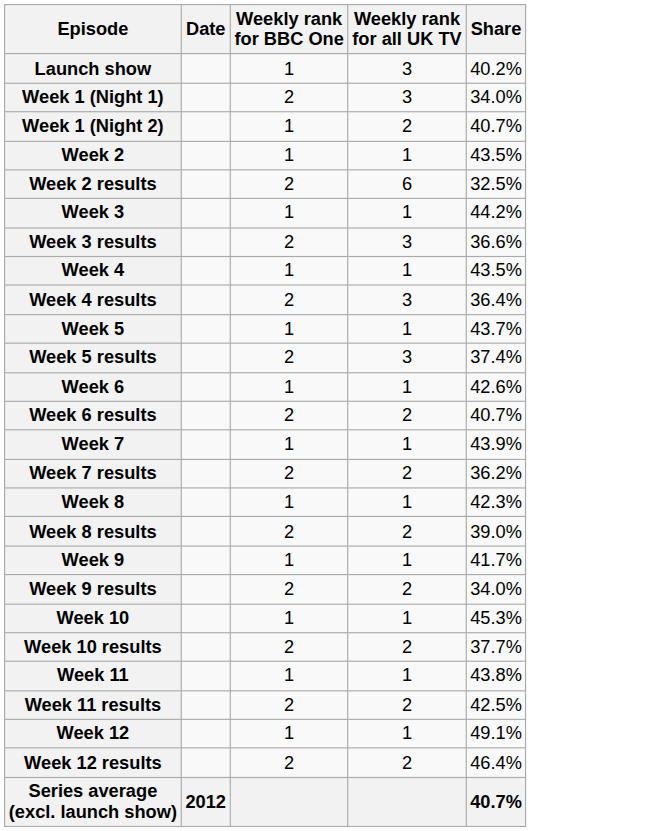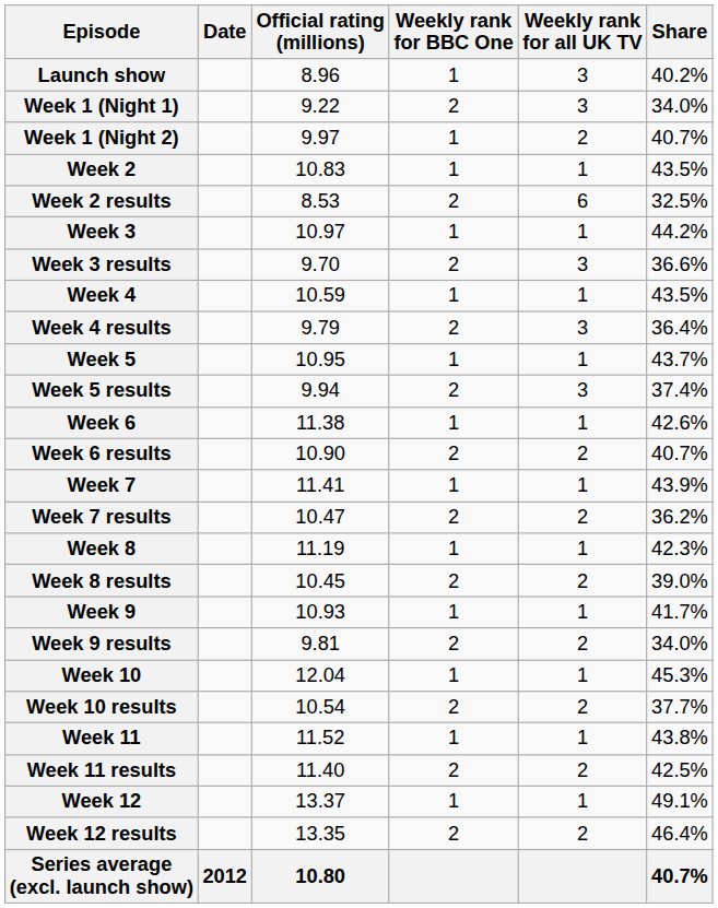 <table class="wikitable sortable" style="text-align:center">
 <tr>
 <th scope="col">Episode</th>
 <th scope="col">Date</th>
+<th scope="col">Official rating<br>(millions)</th>
 <th scope="col">Weekly rank<br>for BBC One</th>
 <th scope="col">Weekly rank<br>for all UK TV</th>
 <th scope="col">Share</th>
 </tr>
 <tr>
 <th scope="row">Launch show</th>
 <td></td>
+<td>8.96</td>
 <td>1</td>
 <td>3</td>
 <td>40.2%</td>
 </tr>
 <tr>
 <th scope="row">Week 1 (Night 1)</th>
 <td></td>
+<td>9.22</td>
 <td>2</td>
 <td>3</td>
 <td>34.0%</td>
 </tr>
 <tr>
 <th scope="row">Week 1 (Night 2)</th>
 <td></td>
+<td>9.97</td>
 <td>1</td>
 <td>2</td>
 <td>40.7%</td>
 </tr>
 <tr>
 <th scope="row">Week 2</th>
 <td></td>
+<td>10.83</td>
 <td>1</td>
 <td>1</td>
 <td>43.5%</td>
 </tr>
 <tr>
 <th scope="row">Week 2 results</th>
 <td></td>
+<td>8.53</td>
 <td>2</td>
 <td>6</td>
 <td>32.5%</td>
 </tr>
 <tr>
 <th scope="row">Week 3</th>
 <td></td>
+<td>10.97</td>
 <td>1</td>
 <td>1</td>
 <td>44.2%</td>
 </tr>
 <tr>
 <th scope="row">Week 3 results</th>
 <td></td>
+<td>9.70</td>
 <td>2</td>
 <td>3</td>
 <td>36.6%</td>
 </tr>
 <tr>
 <th scope="row">Week 4</th>
 <td></td>
+<td>10.59</td>
 <td>1</td>
 <td>1</td>
 <td>43.5%</td>
 </tr>
 <tr>
 <th scope="row">Week 4 results</th>
 <td></td>
+<td>9.79</td>
 <td>2</td>
 <td>3</td>
 <td>36.4%</td>
 </tr>
 <tr>
 <th scope="row">Week 5</th>
 <td></td>
+<td>10.95</td>
 <td>1</td>
 <td>1</td>
 <td>43.7%</td>
 </tr>
 <tr>
 <th scope="row">Week 5 results</th>
 <td></td>
+<td>9.94</td>
 <td>2</td>
 <td>3</td>
 <td>37.4%</td>
 </tr>
 <tr>
 <th scope="row">Week 6</th>
 <td></td>
+<td>11.38</td>
 <td>1</td>
 <td>1</td>
 <td>42.6%</td>
 </tr>
 <tr>
 <th scope="row">Week 6 results</th>
 <td></td>
+<td>10.90</td>
 <td>2</td>
 <td>2</td>
 <td>40.7%</td>
 </tr>
 <tr>
 <th scope="row">Week 7</th>
 <td></td>
+<td>11.41</td>
 <td>1</td>
 <td>1</td>
 <td>43.9%</td>
 </tr>
 <tr>
 <th scope="row">Week 7 results</th>
 <td></td>
+<td>10.47</td>
 <td>2</td>
 <td>2</td>
 <td>36.2%</td>
 </tr>
 <tr>
 <th scope="row">Week 8</th>
 <td></td>
+<td>11.19</td>
 <td>1</td>
 <td>1</td>
 <td>42.3%</td>
 </tr>
 <tr>
 <th scope="row">Week 8 results</th>
 <td></td>
+<td>10.45</td>
 <td>2</td>
 <td>2</td>
 <td>39.0%</td>
 </tr>
 <tr>
 <th scope="row">Week 9</th>
 <td></td>
+<td>10.93</td>
 <td>1</td>
 <td>1</td>
 <td>41.7%</td>
 </tr>
 <tr>
 <th scope="row">Week 9 results</th>
 <td></td>
+<td>9.81</td>
 <td>2</td>
 <td>2</td>
 <td>34.0%</td>
 </tr>
 <tr>
 <th scope="row">Week 10</th>
 <td></td>
+<td>12.04</td>
 <td>1</td>
 <td>1</td>
 <td>45.3%</td>
 </tr>
 <tr>
 <th scope="row">Week 10 results</th>
 <td></td>
+<td>10.54</td>
 <td>2</td>
 <td>2</td>
 <td>37.7%</td>
 </tr>
 <tr>
 <th scope="row">Week 11</th>
 <td></td>
+<td>11.52</td>
 <td>1</td>
 <td>1</td>
 <td>43.8%</td>
 </tr>
 <tr>
 <th scope="row">Week 11 results</th>
 <td></td>
+<td>11.40</td>
 <td>2</td>
 <td>2</td>
 <td>42.5%</td>
 </tr>
 <tr>
 <th scope="row">Week 12</th>
 <td></td>
+<td>13.37</td>
 <td>1</td>
 <td>1</td>
 <td>49.1%</td>
 </tr>
 <tr>
 <th scope="row">Week 12 results</th>
 <td></td>
+<td>13.35</td>
 <td>2</td>
 <td>2</td>
 <td>46.4%</td>
 </tr>
 <tr>
 <th>Series average<br>(excl. launch show)</th>
 <th>2012</th>
+<th>10.80</th>
 <th></th>
 <th></th>
 <th>40.7%</th>
 </tr>
 </table>
